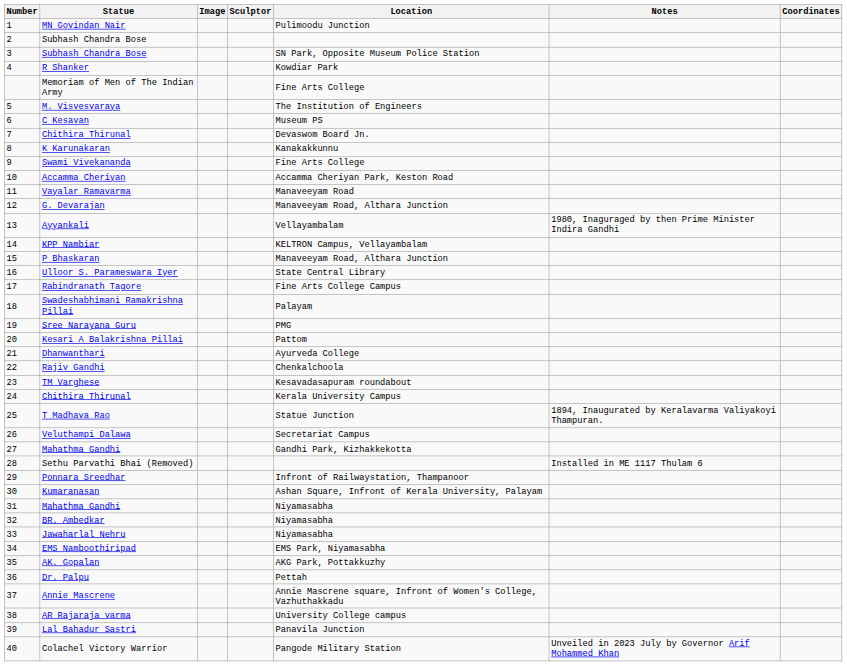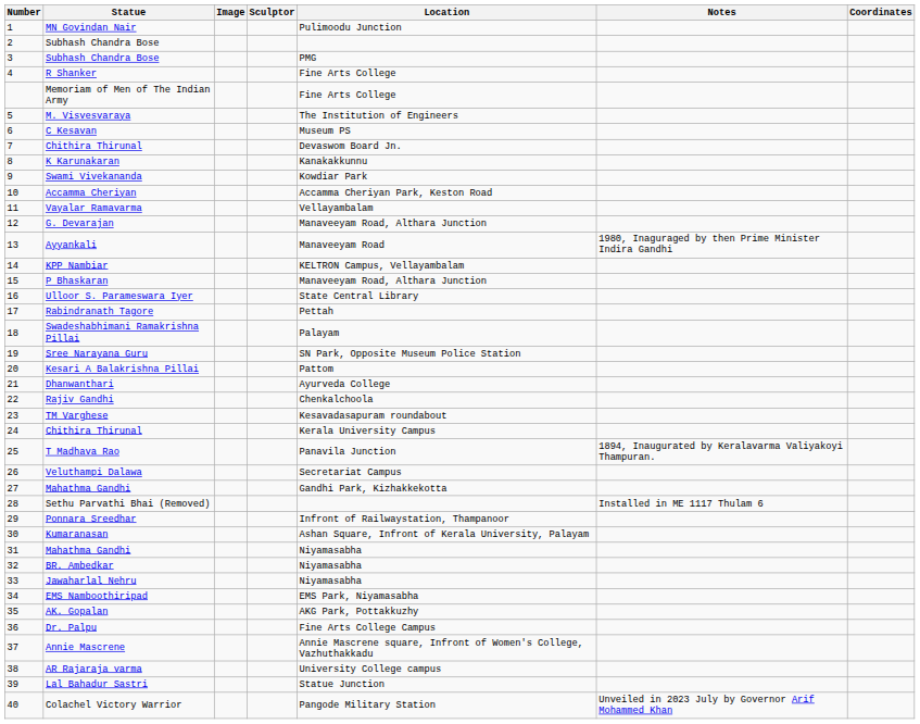 <table class="wikitable sortable">
 <tr>
 <th data-sort-type="number">Number</th>
 <th>Statue</th>
 <th class="unsortable">Image</th>
 <th>Sculptor</th>
 <th>Location</th>
 <th class="unsortable">Notes</th>
 <th>Coordinates</th>
 </tr>
 <tr>
 <td>1</td>
 <td><a href='#'>MN Govindan Nair</a></td>
 <td></td>
 <td></td>
 <td>Pulimoodu Junction</td>
 <td></td>
 <td></td>
 </tr>
 <tr>
 <td>2</td>
 <td>Subhash Chandra Bose</td>
 <td></td>
 <td></td>
 <td></td>
 <td></td>
 <td></td>
 </tr>
 <tr>
 <td>3</td>
 <td><a href='#'>Subhash Chandra Bose</a></td>
 <td></td>
 <td></td>
-<td>SN Park, Opposite Museum Police Station</td>
+<td>PMG</td>
 <td></td>
 <td></td>
 </tr>
 <tr>
 <td>4</td>
 <td><a href='#'>R Shanker</a></td>
 <td></td>
 <td></td>
-<td>Kowdiar Park</td>
+<td>Fine Arts College</td>
 <td></td>
 <td></td>
 </tr>
 <tr>
 <td></td>
 <td>Memoriam of Men of The Indian Army</td>
 <td></td>
 <td></td>
 <td>Fine Arts College</td>
 <td></td>
 <td></td>
 </tr>
 <tr>
 <td>5</td>
 <td><a href='#'>M. Visvesvaraya</a></td>
 <td></td>
 <td></td>
 <td>The Institution of Engineers</td>
 <td></td>
 <td></td>
 </tr>
 <tr>
 <td>6</td>
 <td><a href='#'>C Kesavan</a></td>
 <td></td>
 <td></td>
 <td>Museum PS</td>
 <td></td>
 <td></td>
 </tr>
 <tr>
 <td>7</td>
 <td><a href='#'>Chithira Thirunal</a></td>
 <td></td>
 <td></td>
 <td>Devaswom Board Jn.</td>
 <td></td>
 <td></td>
 </tr>
 <tr>
 <td>8</td>
 <td><a href='#'>K Karunakaran</a></td>
 <td></td>
 <td></td>
 <td>Kanakakkunnu</td>
 <td></td>
 <td></td>
 </tr>
 <tr>
 <td>9</td>
 <td><a href='#'>Swami Vivekananda</a></td>
 <td></td>
 <td></td>
-<td>Fine Arts College</td>
+<td>Kowdiar Park</td>
 <td></td>
 <td></td>
 </tr>
 <tr>
 <td>10</td>
 <td><a href='#'>Accamma Cheriyan</a></td>
 <td></td>
 <td></td>
 <td>Accamma Cheriyan Park, Keston Road</td>
 <td></td>
 <td></td>
 </tr>
 <tr>
 <td>11</td>
 <td><a href='#'>Vayalar Ramavarma</a></td>
 <td></td>
 <td></td>
-<td>Manaveeyam Road</td>
+<td>Vellayambalam</td>
 <td></td>
 <td></td>
 </tr>
 <tr>
 <td>12</td>
 <td><a href='#'>G. Devarajan</a></td>
 <td></td>
 <td></td>
 <td>Manaveeyam Road, Althara Junction</td>
 <td></td>
 <td></td>
 </tr>
 <tr>
 <td>13</td>
 <td><a href='#'>Ayyankali</a></td>
 <td></td>
 <td></td>
-<td>Vellayambalam</td>
+<td>Manaveeyam Road</td>
 <td>1980, Inaguraged by then Prime Minister Indira Gandhi</td>
 <td></td>
 </tr>
 <tr>
 <td>14</td>
 <td><a href='#'>KPP Nambiar</a></td>
 <td></td>
 <td></td>
 <td>KELTRON Campus, Vellayambalam</td>
 <td></td>
 <td></td>
 </tr>
 <tr>
 <td>15</td>
 <td><a href='#'>P Bhaskaran</a></td>
 <td></td>
 <td></td>
 <td>Manaveeyam Road, Althara Junction</td>
 <td></td>
 <td></td>
 </tr>
 <tr>
 <td>16</td>
 <td><a href='#'>Ulloor S. Parameswara Iyer</a></td>
 <td></td>
 <td></td>
 <td>State Central Library</td>
 <td></td>
 <td></td>
 </tr>
 <tr>
 <td>17</td>
 <td><a href='#'>Rabindranath Tagore</a></td>
 <td></td>
 <td></td>
-<td>Fine Arts College Campus</td>
+<td>Pettah</td>
 <td></td>
 <td></td>
 </tr>
 <tr>
 <td>18</td>
 <td><a href='#'>Swadeshabhimani Ramakrishna Pillai</a></td>
 <td></td>
 <td></td>
 <td>Palayam</td>
 <td></td>
 <td></td>
 </tr>
 <tr>
 <td>19</td>
 <td><a href='#'>Sree Narayana Guru</a></td>
 <td></td>
 <td></td>
-<td>PMG</td>
+<td>SN Park, Opposite Museum Police Station</td>
 <td></td>
 <td></td>
 </tr>
 <tr>
 <td>20</td>
 <td><a href='#'>Kesari A Balakrishna Pillai</a></td>
 <td></td>
 <td></td>
 <td>Pattom</td>
 <td></td>
 <td></td>
 </tr>
 <tr>
 <td>21</td>
 <td><a href='#'>Dhanwanthari</a></td>
 <td></td>
 <td></td>
 <td>Ayurveda College</td>
 <td></td>
 <td></td>
 </tr>
 <tr>
 <td>22</td>
 <td><a href='#'>Rajiv Gandhi</a></td>
 <td></td>
 <td></td>
 <td>Chenkalchoola</td>
 <td></td>
 <td></td>
 </tr>
 <tr>
 <td>23</td>
 <td><a href='#'>TM Varghese</a></td>
 <td></td>
 <td></td>
 <td>Kesavadasapuram roundabout</td>
 <td></td>
 <td></td>
 </tr>
 <tr>
 <td>24</td>
 <td><a href='#'>Chithira Thirunal</a></td>
 <td></td>
 <td></td>
 <td>Kerala University Campus</td>
 <td></td>
 <td></td>
 </tr>
 <tr>
 <td>25</td>
 <td><a href='#'>T Madhava Rao</a></td>
 <td></td>
 <td></td>
-<td>Statue Junction</td>
+<td>Panavila Junction</td>
 <td>1894, Inaugurated by Keralavarma Valiyakoyi Thampuran.</td>
 <td></td>
 </tr>
 <tr>
 <td>26</td>
 <td><a href='#'>Veluthampi Dalawa</a></td>
 <td></td>
 <td></td>
 <td>Secretariat Campus</td>
 <td></td>
 <td></td>
 </tr>
 <tr>
 <td>27</td>
 <td><a href='#'>Mahathma Gandhi</a></td>
 <td></td>
 <td></td>
 <td>Gandhi Park, Kizhakkekotta</td>
 <td></td>
 <td></td>
 </tr>
 <tr>
 <td>28</td>
 <td>Sethu Parvathi Bhai (Removed)</td>
 <td></td>
 <td></td>
 <td></td>
 <td>Installed in ME 1117 Thulam 6</td>
 <td></td>
 </tr>
 <tr>
 <td>29</td>
 <td><a href='#'>Ponnara Sreedhar</a></td>
 <td></td>
 <td></td>
 <td>Infront of Railwaystation, Thampanoor</td>
 <td></td>
 <td></td>
 </tr>
 <tr>
 <td>30</td>
 <td><a href='#'>Kumaranasan</a></td>
 <td></td>
 <td></td>
 <td>Ashan Square, Infront of Kerala University, Palayam</td>
 <td></td>
 <td></td>
 </tr>
 <tr>
 <td>31</td>
 <td><a href='#'>Mahathma Gandhi</a></td>
 <td></td>
 <td></td>
 <td>Niyamasabha</td>
 <td></td>
 <td></td>
 </tr>
 <tr>
 <td>32</td>
 <td><a href='#'>BR. Ambedkar</a></td>
 <td></td>
 <td></td>
 <td>Niyamasabha</td>
 <td></td>
 <td></td>
 </tr>
 <tr>
 <td>33</td>
 <td><a href='#'>Jawaharlal Nehru</a></td>
 <td></td>
 <td></td>
 <td>Niyamasabha</td>
 <td></td>
 <td></td>
 </tr>
 <tr>
 <td>34</td>
 <td><a href='#'>EMS Namboothiripad</a></td>
 <td></td>
 <td></td>
 <td>EMS Park, Niyamasabha</td>
 <td></td>
 <td></td>
 </tr>
 <tr>
 <td>35</td>
 <td><a href='#'>AK. Gopalan</a></td>
 <td></td>
 <td></td>
 <td>AKG Park, Pottakkuzhy</td>
 <td></td>
 <td></td>
 </tr>
 <tr>
 <td>36</td>
 <td><a href='#'>Dr. Palpu</a></td>
 <td></td>
 <td></td>
-<td>Pettah</td>
+<td>Fine Arts College Campus</td>
 <td></td>
 <td></td>
 </tr>
 <tr>
 <td>37</td>
 <td><a href='#'>Annie Mascrene</a></td>
 <td></td>
 <td></td>
 <td>Annie Mascrene square, Infront of Women's College, Vazhuthakkadu</td>
 <td></td>
 <td></td>
 </tr>
 <tr>
 <td>38</td>
 <td><a href='#'>AR Rajaraja varma</a></td>
 <td></td>
 <td></td>
 <td>University College campus</td>
 <td></td>
 <td></td>
 </tr>
 <tr>
 <td>39</td>
 <td><a href='#'>Lal Bahadur Sastri</a></td>
 <td></td>
 <td></td>
-<td>Panavila Junction</td>
+<td>Statue Junction</td>
 <td></td>
 <td></td>
 </tr>
 <tr>
 <td>40</td>
 <td>Colachel Victory Warrior</td>
 <td></td>
 <td></td>
 <td>Pangode Military Station</td>
 <td>Unveiled in 2023 July by Governor <a href='#'>Arif Mohammed Khan</a></td>
 <td></td>
 </tr>
 </table>
